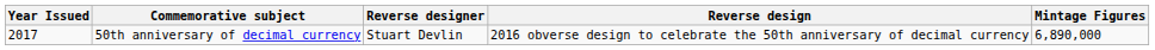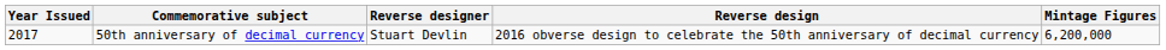 <table class="wikitable sortable">
 <tr>
 <th>Year Issued</th>
 <th>Commemorative subject</th>
 <th>Reverse designer</th>
 <th>Reverse design</th>
 <th>Mintage Figures</th>
 </tr>
 <tr>
 <td>2017</td>
 <td>50th anniversary of <a href='#'>decimal currency</a></td>
 <td>Stuart Devlin</td>
 <td>2016 obverse design to celebrate the 50th anniversary of decimal currency</td>
-<td>6,890,000</td>
+<td>6,200,000</td>
 </tr>
 </table>
